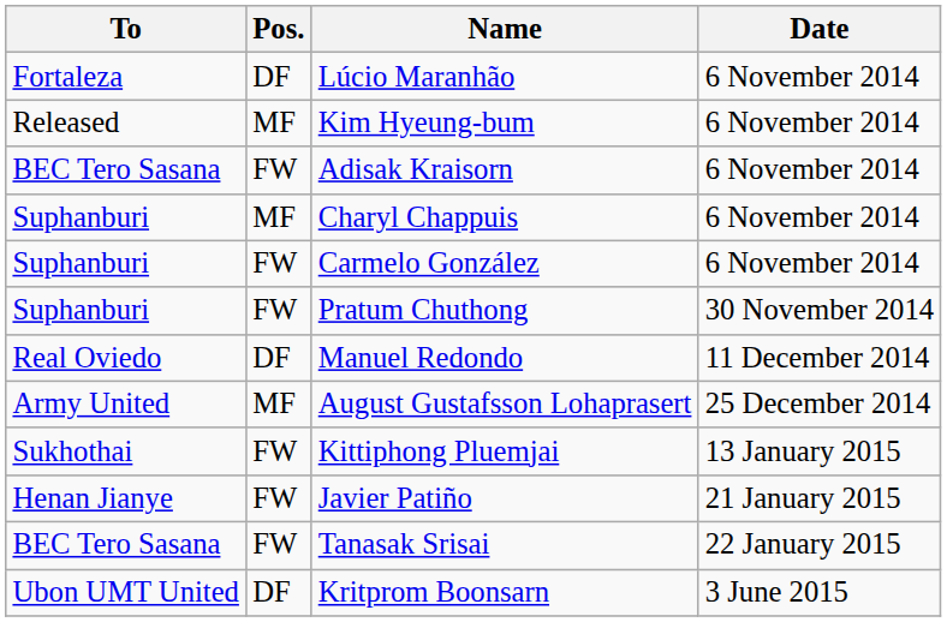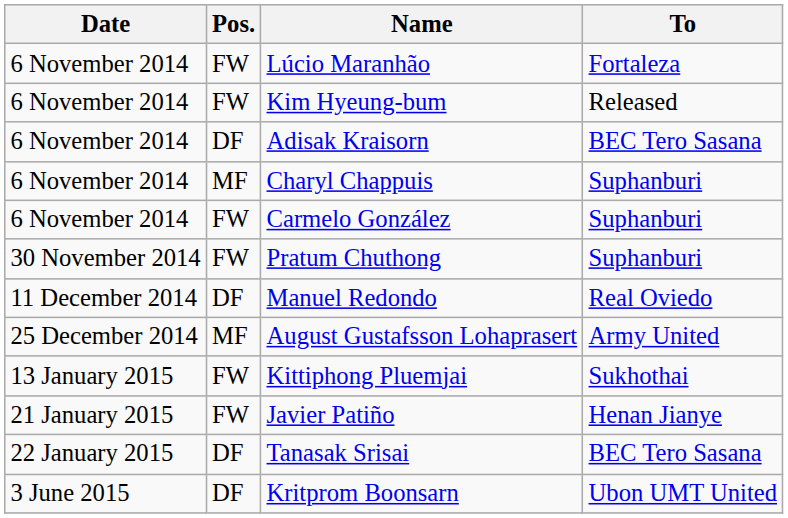 <table class="wikitable">
 <tr>
-<th>To</th>
+<th>Date</th>
 <th>Pos.</th>
 <th>Name</th>
-<th>Date</th>
+<th>To</th>
 </tr>
 <tr>
+<td>6 November 2014</td>
+<td>FW</td>
+<td> <a href='#'>Lúcio Maranhão</a></td>
 <td> <a href='#'>Fortaleza</a></td>
-<td>DF</td>
-<td> <a href='#'>Lúcio Maranhão</a></td>
-<td>6 November 2014</td>
 </tr>
 <tr>
+<td>6 November 2014</td>
+<td>FW</td>
+<td> <a href='#'>Kim Hyeung-bum</a></td>
 <td>Released</td>
-<td>MF</td>
-<td> <a href='#'>Kim Hyeung-bum</a></td>
-<td>6 November 2014</td>
 </tr>
 <tr>
+<td>6 November 2014</td>
+<td>DF</td>
+<td> <a href='#'>Adisak Kraisorn</a></td>
 <td> <a href='#'>BEC Tero Sasana</a></td>
-<td>FW</td>
-<td> <a href='#'>Adisak Kraisorn</a></td>
-<td>6 November 2014</td>
 </tr>
 <tr>
-<td> <a href='#'>Suphanburi</a></td>
+<td>6 November 2014</td>
 <td>MF</td>
 <td> <a href='#'>Charyl Chappuis</a></td>
-<td>6 November 2014</td>
+<td> <a href='#'>Suphanburi</a></td>
 </tr>
 <tr>
-<td> <a href='#'>Suphanburi</a></td>
+<td>6 November 2014</td>
 <td>FW</td>
 <td> <a href='#'>Carmelo González</a></td>
-<td>6 November 2014</td>
+<td> <a href='#'>Suphanburi</a></td>
 </tr>
 <tr>
-<td> <a href='#'>Suphanburi</a></td>
+<td>30 November 2014</td>
 <td>FW</td>
 <td> <a href='#'>Pratum Chuthong</a></td>
-<td>30 November 2014</td>
+<td> <a href='#'>Suphanburi</a></td>
 </tr>
 <tr>
-<td> <a href='#'>Real Oviedo</a></td>
+<td>11 December 2014</td>
 <td>DF</td>
 <td> <a href='#'>Manuel Redondo</a></td>
-<td>11 December 2014</td>
+<td> <a href='#'>Real Oviedo</a></td>
 </tr>
 <tr>
-<td> <a href='#'>Army United</a></td>
+<td>25 December 2014</td>
 <td>MF</td>
 <td> <a href='#'>August Gustafsson Lohaprasert</a></td>
-<td>25 December 2014</td>
+<td> <a href='#'>Army United</a></td>
 </tr>
 <tr>
-<td> <a href='#'>Sukhothai</a></td>
+<td>13 January 2015</td>
 <td>FW</td>
 <td> <a href='#'>Kittiphong Pluemjai</a></td>
-<td>13 January 2015</td>
+<td> <a href='#'>Sukhothai</a></td>
 </tr>
 <tr>
-<td> <a href='#'>Henan Jianye</a></td>
+<td>21 January 2015</td>
 <td>FW</td>
 <td> <a href='#'>Javier Patiño</a></td>
-<td>21 January 2015</td>
+<td> <a href='#'>Henan Jianye</a></td>
 </tr>
 <tr>
+<td>22 January 2015</td>
+<td>DF</td>
+<td> <a href='#'>Tanasak Srisai</a></td>
 <td> <a href='#'>BEC Tero Sasana</a></td>
-<td>FW</td>
-<td> <a href='#'>Tanasak Srisai</a></td>
-<td>22 January 2015</td>
 </tr>
 <tr>
-<td> <a href='#'>Ubon UMT United</a></td>
+<td>3 June 2015</td>
 <td>DF</td>
 <td> <a href='#'>Kritprom Boonsarn</a></td>
-<td>3 June 2015</td>
+<td> <a href='#'>Ubon UMT United</a></td>
 </tr>
 </table>
